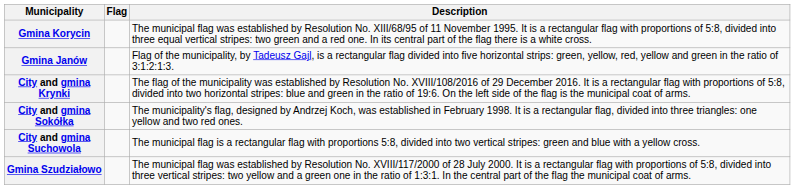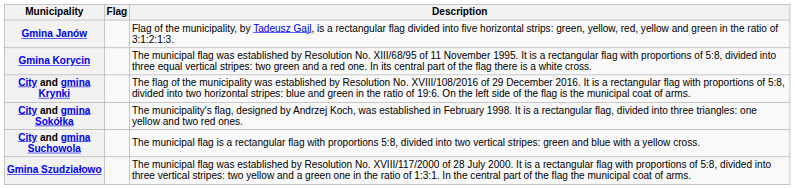 <table class="wikitable sortable plainrowheaders">
 <tr>
 <th scope="col">Municipality</th>
 <th scope="col" class="unsortable">Flag</th>
 <th scope="col" class="unsortable">Description</th>
 </tr>
 <tr>
+<th scope="row"><a href='#'>Gmina Janów</a></th>
+<td></td>
+<td>Flag of the municipality, by <a href='#'>Tadeusz Gajl</a>, is a rectangular flag divided into five horizontal strips: green, yellow, red, yellow and green in the ratio of 3:1:2:1:3.</td>
+</tr>
+<tr>
 <th scope="row"><a href='#'>Gmina Korycin</a></th>
 <td></td>
 <td>The municipal flag was established by Resolution No. XIII/68/95 of 11 November 1995. It is a rectangular flag with proportions of 5:8, divided into three equal vertical stripes: two green and a red one. In its central part of the flag there is a white cross.</td>
-</tr>
-<tr>
-<th scope="row"><a href='#'>Gmina Janów</a></th>
-<td></td>
-<td>Flag of the municipality, by <a href='#'>Tadeusz Gajl</a>, is a rectangular flag divided into five horizontal strips: green, yellow, red, yellow and green in the ratio of 3:1:2:1:3.</td>
 </tr>
 <tr>
 <th scope="row"><a href='#'>City</a> and <a href='#'>gmina Krynki</a></th>
 <td></td>
 <td>The flag of the municipality was established by Resolution No. XVIII/108/2016 of 29 December 2016. It is a rectangular flag with proportions of 5:8, divided into two horizontal stripes: blue and green in the ratio of 19:6. On the left side of the flag is the municipal coat of arms.</td>
 </tr>
 <tr>
 <th scope="row"><a href='#'>City</a> and <a href='#'>gmina Sokółka</a></th>
 <td></td>
 <td>The municipality's flag, designed by Andrzej Koch, was established in February 1998. It is a rectangular flag, divided into three triangles: one yellow and two red ones.</td>
 </tr>
 <tr>
 <th scope="row"><a href='#'>City</a> and <a href='#'>gmina Suchowola</a></th>
 <td></td>
 <td>The municipal flag is a rectangular flag with proportions 5:8, divided into two vertical stripes: green and blue with a yellow cross.</td>
 </tr>
 <tr>
 <th scope="row"><a href='#'>Gmina Szudziałowo</a></th>
 <td></td>
 <td>The municipal flag was established by Resolution No. XVIII/117/2000 of 28 July 2000. It is a rectangular flag with proportions of 5:8, divided into three vertical stripes: two yellow and a green one in the ratio of 1:3:1. In the central part of the flag the municipal coat of arms.</td>
 </tr>
 </table>
